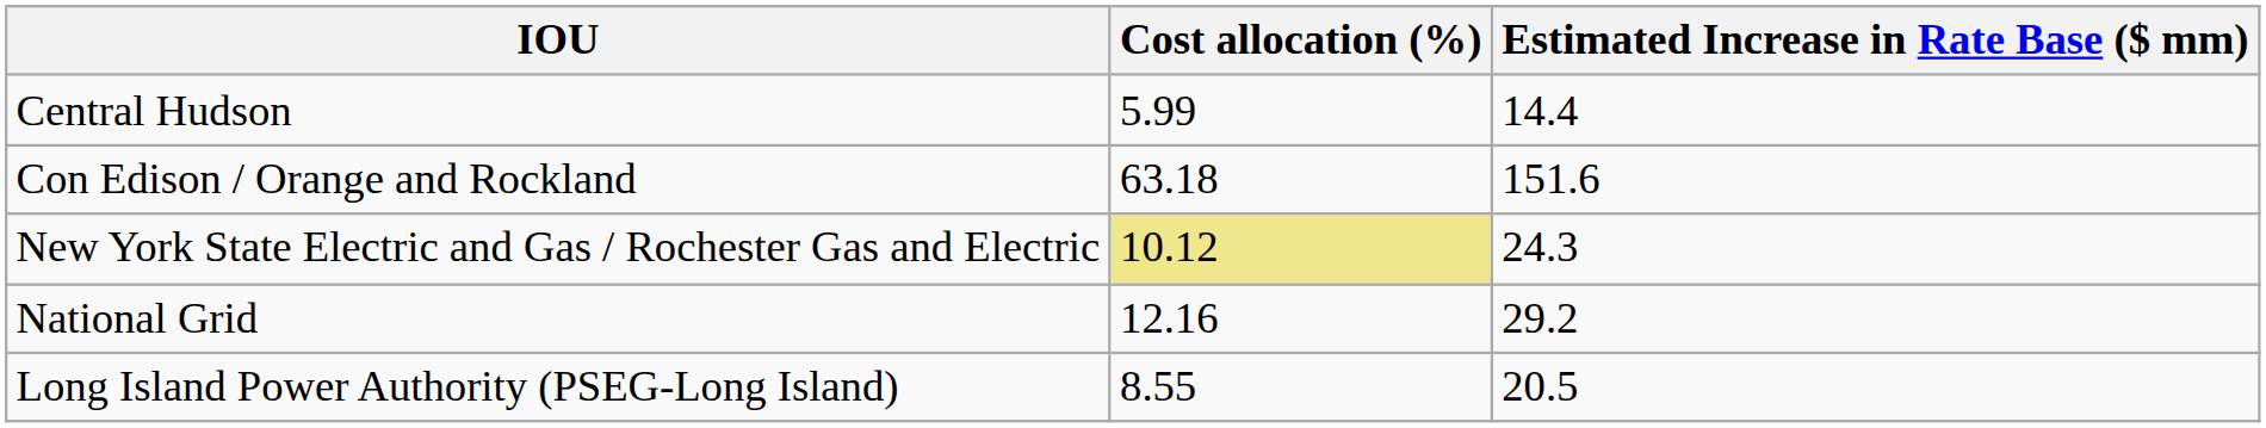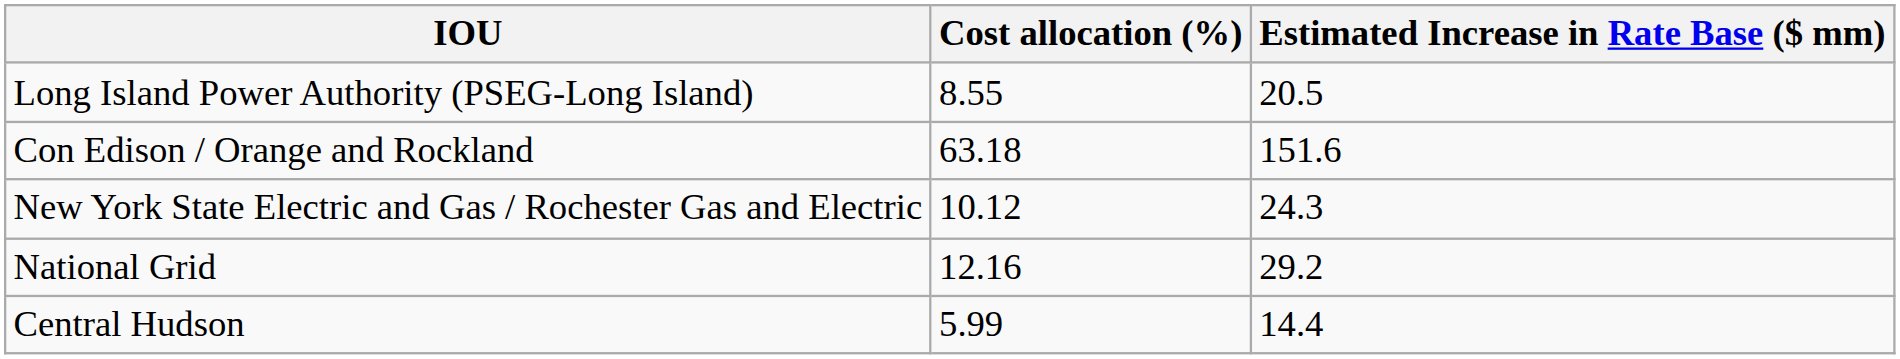 <table class="wikitable sortable">
 <tr>
 <th>IOU</th>
 <th>Cost allocation (%)</th>
 <th>Estimated Increase in <a href='#'>Rate Base</a> ($ mm)</th>
 </tr>
 <tr>
-<td>Central Hudson</td>
-<td>5.99</td>
-<td>14.4</td>
+<td>Long Island Power Authority (PSEG-Long Island)</td>
+<td>8.55</td>
+<td>20.5</td>
 </tr>
 <tr>
 <td>Con Edison / Orange and Rockland</td>
 <td>63.18</td>
 <td>151.6</td>
 </tr>
 <tr>
 <td>New York State Electric and Gas / Rochester Gas and Electric</td>
-<td style="background: khaki;">10.12</td>
+<td>10.12</td>
 <td>24.3</td>
 </tr>
 <tr>
 <td>National Grid</td>
 <td>12.16</td>
 <td>29.2</td>
 </tr>
 <tr>
-<td>Long Island Power Authority (PSEG-Long Island)</td>
-<td>8.55</td>
-<td>20.5</td>
+<td>Central Hudson</td>
+<td>5.99</td>
+<td>14.4</td>
 </tr>
 </table>
